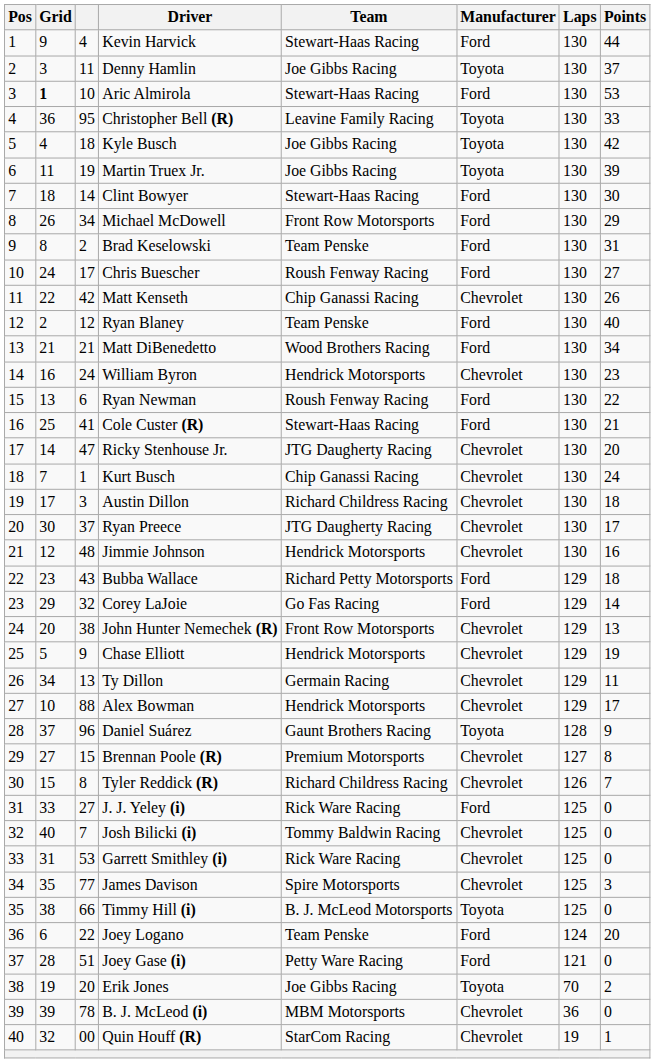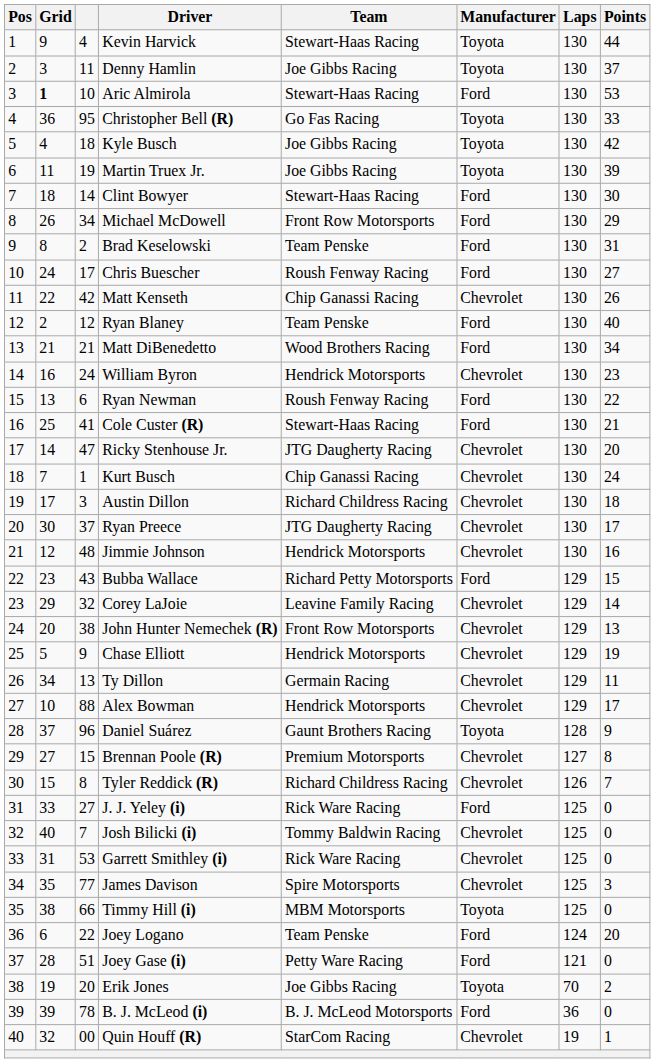 <table class="wikitable" style="font-size:98%">
 <tr>
 <th>Pos</th>
 <th>Grid</th>
 <th></th>
 <th>Driver</th>
 <th>Team</th>
 <th>Manufacturer</th>
 <th>Laps</th>
 <th>Points</th>
 </tr>
 <tr>
 <td>1</td>
 <td>9</td>
 <td>4</td>
 <td>Kevin Harvick</td>
 <td>Stewart-Haas Racing</td>
-<td>Ford</td>
+<td>Toyota</td>
 <td>130</td>
 <td>44</td>
 </tr>
 <tr>
 <td>2</td>
 <td>3</td>
 <td>11</td>
 <td>Denny Hamlin</td>
 <td>Joe Gibbs Racing</td>
 <td>Toyota</td>
 <td>130</td>
 <td>37</td>
 </tr>
 <tr>
 <td>3</td>
 <td><strong>1</strong></td>
 <td>10</td>
 <td>Aric Almirola</td>
 <td>Stewart-Haas Racing</td>
 <td>Ford</td>
 <td>130</td>
 <td>53</td>
 </tr>
 <tr>
 <td>4</td>
 <td>36</td>
 <td>95</td>
 <td>Christopher Bell <strong>(R)</strong></td>
-<td>Leavine Family Racing</td>
+<td>Go Fas Racing</td>
 <td>Toyota</td>
 <td>130</td>
 <td>33</td>
 </tr>
 <tr>
 <td>5</td>
 <td>4</td>
 <td>18</td>
 <td>Kyle Busch</td>
 <td>Joe Gibbs Racing</td>
 <td>Toyota</td>
 <td>130</td>
 <td>42</td>
 </tr>
 <tr>
 <td>6</td>
 <td>11</td>
 <td>19</td>
 <td>Martin Truex Jr.</td>
 <td>Joe Gibbs Racing</td>
 <td>Toyota</td>
 <td>130</td>
 <td>39</td>
 </tr>
 <tr>
 <td>7</td>
 <td>18</td>
 <td>14</td>
 <td>Clint Bowyer</td>
 <td>Stewart-Haas Racing</td>
 <td>Ford</td>
 <td>130</td>
 <td>30</td>
 </tr>
 <tr>
 <td>8</td>
 <td>26</td>
 <td>34</td>
 <td>Michael McDowell</td>
 <td>Front Row Motorsports</td>
 <td>Ford</td>
 <td>130</td>
 <td>29</td>
 </tr>
 <tr>
 <td>9</td>
 <td>8</td>
 <td>2</td>
 <td>Brad Keselowski</td>
 <td>Team Penske</td>
 <td>Ford</td>
 <td>130</td>
 <td>31</td>
 </tr>
 <tr>
 <td>10</td>
 <td>24</td>
 <td>17</td>
 <td>Chris Buescher</td>
 <td>Roush Fenway Racing</td>
 <td>Ford</td>
 <td>130</td>
 <td>27</td>
 </tr>
 <tr>
 <td>11</td>
 <td>22</td>
 <td>42</td>
 <td>Matt Kenseth</td>
 <td>Chip Ganassi Racing</td>
 <td>Chevrolet</td>
 <td>130</td>
 <td>26</td>
 </tr>
 <tr>
 <td>12</td>
 <td>2</td>
 <td>12</td>
 <td>Ryan Blaney</td>
 <td>Team Penske</td>
 <td>Ford</td>
 <td>130</td>
 <td>40</td>
 </tr>
 <tr>
 <td>13</td>
 <td>21</td>
 <td>21</td>
 <td>Matt DiBenedetto</td>
 <td>Wood Brothers Racing</td>
 <td>Ford</td>
 <td>130</td>
 <td>34</td>
 </tr>
 <tr>
 <td>14</td>
 <td>16</td>
 <td>24</td>
 <td>William Byron</td>
 <td>Hendrick Motorsports</td>
 <td>Chevrolet</td>
 <td>130</td>
 <td>23</td>
 </tr>
 <tr>
 <td>15</td>
 <td>13</td>
 <td>6</td>
 <td>Ryan Newman</td>
 <td>Roush Fenway Racing</td>
 <td>Ford</td>
 <td>130</td>
 <td>22</td>
 </tr>
 <tr>
 <td>16</td>
 <td>25</td>
 <td>41</td>
 <td>Cole Custer <strong>(R)</strong></td>
 <td>Stewart-Haas Racing</td>
 <td>Ford</td>
 <td>130</td>
 <td>21</td>
 </tr>
 <tr>
 <td>17</td>
 <td>14</td>
 <td>47</td>
 <td>Ricky Stenhouse Jr.</td>
 <td>JTG Daugherty Racing</td>
 <td>Chevrolet</td>
 <td>130</td>
 <td>20</td>
 </tr>
 <tr>
 <td>18</td>
 <td>7</td>
 <td>1</td>
 <td>Kurt Busch</td>
 <td>Chip Ganassi Racing</td>
 <td>Chevrolet</td>
 <td>130</td>
 <td>24</td>
 </tr>
 <tr>
 <td>19</td>
 <td>17</td>
 <td>3</td>
 <td>Austin Dillon</td>
 <td>Richard Childress Racing</td>
 <td>Chevrolet</td>
 <td>130</td>
 <td>18</td>
 </tr>
 <tr>
 <td>20</td>
 <td>30</td>
 <td>37</td>
 <td>Ryan Preece</td>
 <td>JTG Daugherty Racing</td>
 <td>Chevrolet</td>
 <td>130</td>
 <td>17</td>
 </tr>
 <tr>
 <td>21</td>
 <td>12</td>
 <td>48</td>
 <td>Jimmie Johnson</td>
 <td>Hendrick Motorsports</td>
 <td>Chevrolet</td>
 <td>130</td>
 <td>16</td>
 </tr>
 <tr>
 <td>22</td>
 <td>23</td>
 <td>43</td>
 <td>Bubba Wallace</td>
 <td>Richard Petty Motorsports</td>
 <td>Ford</td>
 <td>129</td>
-<td>18</td>
+<td>15</td>
 </tr>
 <tr>
 <td>23</td>
 <td>29</td>
 <td>32</td>
 <td>Corey LaJoie</td>
-<td>Go Fas Racing</td>
-<td>Ford</td>
+<td>Leavine Family Racing</td>
+<td>Chevrolet</td>
 <td>129</td>
 <td>14</td>
 </tr>
 <tr>
 <td>24</td>
 <td>20</td>
 <td>38</td>
 <td>John Hunter Nemechek <strong>(R)</strong></td>
 <td>Front Row Motorsports</td>
 <td>Chevrolet</td>
 <td>129</td>
 <td>13</td>
 </tr>
 <tr>
 <td>25</td>
 <td>5</td>
 <td>9</td>
 <td>Chase Elliott</td>
 <td>Hendrick Motorsports</td>
 <td>Chevrolet</td>
 <td>129</td>
 <td>19</td>
 </tr>
 <tr>
 <td>26</td>
 <td>34</td>
 <td>13</td>
 <td>Ty Dillon</td>
 <td>Germain Racing</td>
 <td>Chevrolet</td>
 <td>129</td>
 <td>11</td>
 </tr>
 <tr>
 <td>27</td>
 <td>10</td>
 <td>88</td>
 <td>Alex Bowman</td>
 <td>Hendrick Motorsports</td>
 <td>Chevrolet</td>
 <td>129</td>
 <td>17</td>
 </tr>
 <tr>
 <td>28</td>
 <td>37</td>
 <td>96</td>
 <td>Daniel Suárez</td>
 <td>Gaunt Brothers Racing</td>
 <td>Toyota</td>
 <td>128</td>
 <td>9</td>
 </tr>
 <tr>
 <td>29</td>
 <td>27</td>
 <td>15</td>
 <td>Brennan Poole <strong>(R)</strong></td>
 <td>Premium Motorsports</td>
 <td>Chevrolet</td>
 <td>127</td>
 <td>8</td>
 </tr>
 <tr>
 <td>30</td>
 <td>15</td>
 <td>8</td>
 <td>Tyler Reddick <strong>(R)</strong></td>
 <td>Richard Childress Racing</td>
 <td>Chevrolet</td>
 <td>126</td>
 <td>7</td>
 </tr>
 <tr>
 <td>31</td>
 <td>33</td>
 <td>27</td>
 <td>J. J. Yeley <strong>(i)</strong></td>
 <td>Rick Ware Racing</td>
 <td>Ford</td>
 <td>125</td>
 <td>0</td>
 </tr>
 <tr>
 <td>32</td>
 <td>40</td>
 <td>7</td>
 <td>Josh Bilicki <strong>(i)</strong></td>
 <td>Tommy Baldwin Racing</td>
 <td>Chevrolet</td>
 <td>125</td>
 <td>0</td>
 </tr>
 <tr>
 <td>33</td>
 <td>31</td>
 <td>53</td>
 <td>Garrett Smithley <strong>(i)</strong></td>
 <td>Rick Ware Racing</td>
 <td>Chevrolet</td>
 <td>125</td>
 <td>0</td>
 </tr>
 <tr>
 <td>34</td>
 <td>35</td>
 <td>77</td>
 <td>James Davison</td>
 <td>Spire Motorsports</td>
 <td>Chevrolet</td>
 <td>125</td>
 <td>3</td>
 </tr>
 <tr>
 <td>35</td>
 <td>38</td>
 <td>66</td>
 <td>Timmy Hill <strong>(i)</strong></td>
-<td>B. J. McLeod Motorsports</td>
+<td>MBM Motorsports</td>
 <td>Toyota</td>
 <td>125</td>
 <td>0</td>
 </tr>
 <tr>
 <td>36</td>
 <td>6</td>
 <td>22</td>
 <td>Joey Logano</td>
 <td>Team Penske</td>
 <td>Ford</td>
 <td>124</td>
 <td>20</td>
 </tr>
 <tr>
 <td>37</td>
 <td>28</td>
 <td>51</td>
 <td>Joey Gase <strong>(i)</strong></td>
 <td>Petty Ware Racing</td>
 <td>Ford</td>
 <td>121</td>
 <td>0</td>
 </tr>
 <tr>
 <td>38</td>
 <td>19</td>
 <td>20</td>
 <td>Erik Jones</td>
 <td>Joe Gibbs Racing</td>
 <td>Toyota</td>
 <td>70</td>
 <td>2</td>
 </tr>
 <tr>
 <td>39</td>
 <td>39</td>
 <td>78</td>
 <td>B. J. McLeod <strong>(i)</strong></td>
-<td>MBM Motorsports</td>
-<td>Chevrolet</td>
+<td>B. J. McLeod Motorsports</td>
+<td>Ford</td>
 <td>36</td>
 <td>0</td>
 </tr>
 <tr>
 <td>40</td>
 <td>32</td>
 <td>00</td>
 <td>Quin Houff <strong>(R)</strong></td>
 <td>StarCom Racing</td>
 <td>Chevrolet</td>
 <td>19</td>
 <td>1</td>
 </tr>
 <tr>
 <th colspan="8"></th>
 </tr>
 </table>
